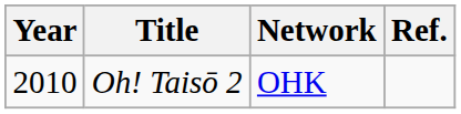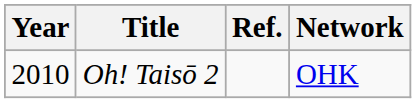 <table class="wikitable">
 <tr>
 <th>Year</th>
 <th>Title</th>
+<th>Ref.</th>
 <th>Network</th>
-<th>Ref.</th>
 </tr>
 <tr>
 <td>2010</td>
 <td><em>Oh! Taisō 2</em></td>
+<td></td>
 <td><a href='#'>OHK</a></td>
-<td></td>
 </tr>
 </table>
